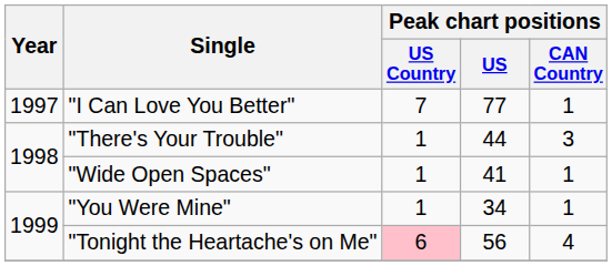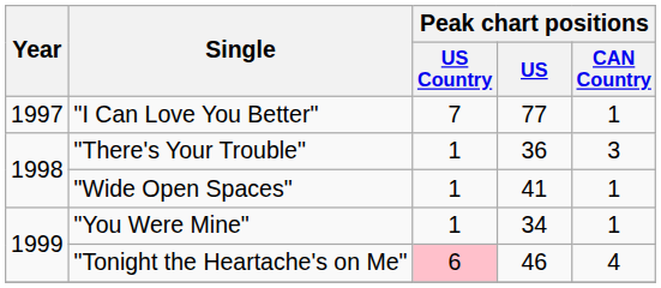 <table class="wikitable" style="text-align:center;">
 <tr>
 <th rowspan="2">Year</th>
 <th rowspan="2">Single</th>
 <th colspan="3">Peak chart positions</th>
 </tr>
 <tr style="font-size:smaller;">
 <th width="45"><a href='#'>US Country</a></th>
 <th width="45"><a href='#'>US</a></th>
 <th width="45"><a href='#'>CAN Country</a></th>
 </tr>
 <tr>
 <td>1997</td>
 <td align="left">"I Can Love You Better"</td>
 <td>7</td>
 <td>77</td>
 <td>1</td>
 </tr>
 <tr>
 <td rowspan="2">1998</td>
 <td align="left">"There's Your Trouble"</td>
 <td>1</td>
-<td>44</td>
+<td>36</td>
 <td>3</td>
 </tr>
 <tr>
 <td align="left">"Wide Open Spaces"</td>
 <td>1</td>
 <td>41</td>
 <td>1</td>
 </tr>
 <tr>
 <td rowspan="2">1999</td>
 <td align="left">"You Were Mine"</td>
 <td>1</td>
 <td>34</td>
 <td>1</td>
 </tr>
 <tr>
 <td align="left">"Tonight the Heartache's on Me"</td>
 <td style="background: pink;">6</td>
-<td>56</td>
+<td>46</td>
 <td>4</td>
 </tr>
 <tr>
 </tr>
 </table>
